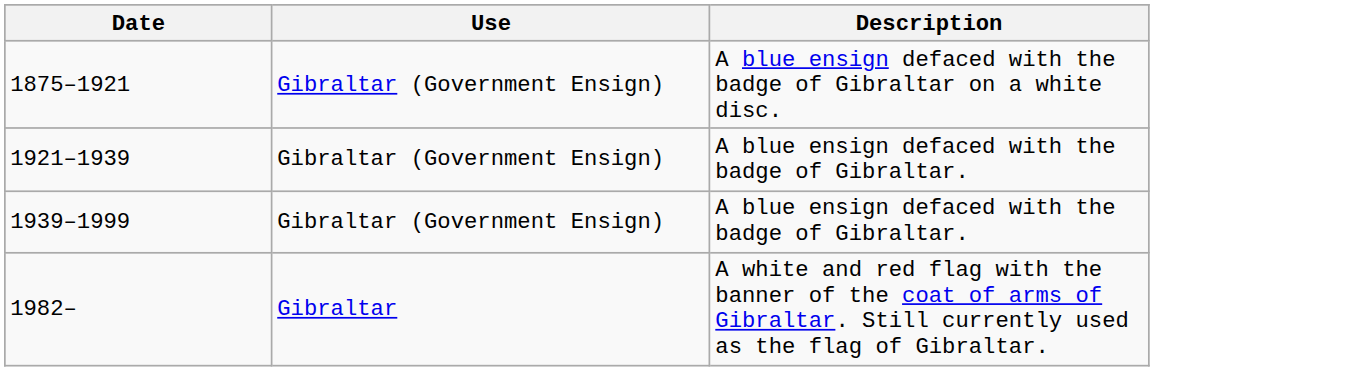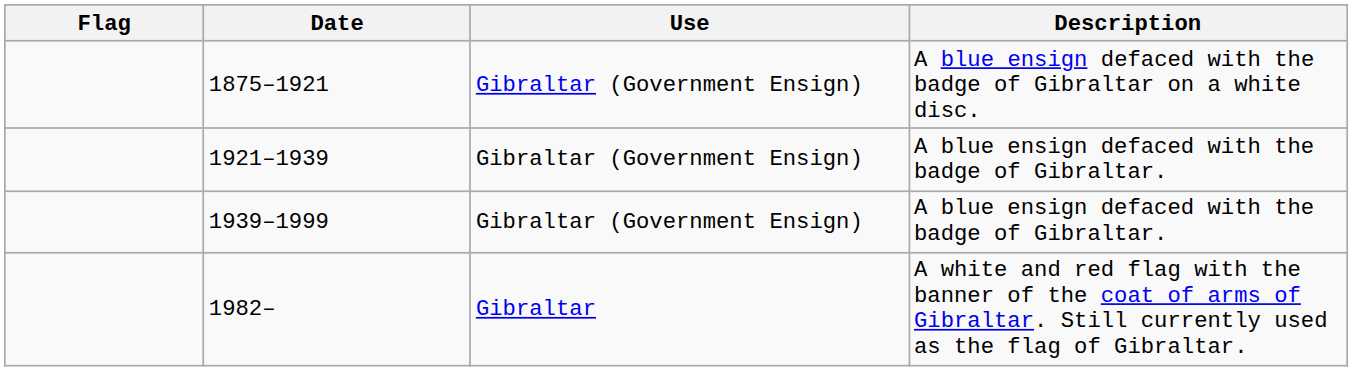 <table class="wikitable">
 <tr style="background:#efefef;">
+<th style="width:110px;">Flag</th>
 <th style="width:150px;">Date</th>
 <th style="width:250px;">Use</th>
 <th style="width:250px;">Description</th>
 </tr>
 <tr>
+<td></td>
 <td>1875–1921</td>
 <td><a href='#'>Gibraltar</a> (Government Ensign)</td>
 <td>A <a href='#'>blue ensign</a> defaced with the badge of Gibraltar on a white disc.</td>
 </tr>
 <tr>
+<td></td>
 <td>1921–1939</td>
 <td>Gibraltar (Government Ensign)</td>
 <td>A blue ensign defaced with the badge of Gibraltar.</td>
 </tr>
 <tr>
+<td></td>
 <td>1939–1999</td>
 <td>Gibraltar (Government Ensign)</td>
 <td>A blue ensign defaced with the badge of Gibraltar.</td>
 </tr>
 <tr>
+<td></td>
 <td>1982–</td>
 <td><a href='#'>Gibraltar</a></td>
 <td>A white and red flag with the banner of the <a href='#'>coat of arms of Gibraltar</a>. Still currently used as the flag of Gibraltar.</td>
 </tr>
 </table>
